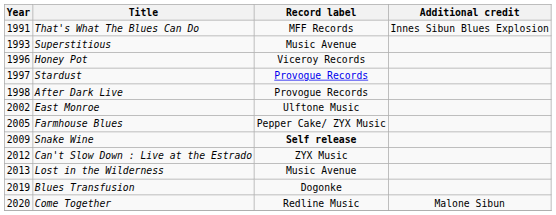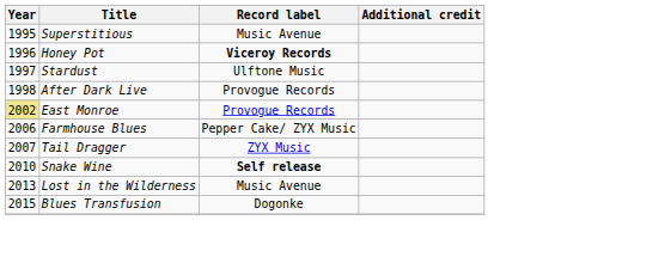 <table class="wikitable sortable">
 <tr>
 <th>Year</th>
 <th>Title</th>
 <th>Record label</th>
 <th>Additional credit</th>
 </tr>
 <tr>
-<td>1991</td>
-<td><em>That's What The Blues Can Do</em></td>
-<td style="text-align:center;">MFF Records</td>
-<td style="text-align:center;">Innes Sibun Blues Explosion</td>
-</tr>
-<tr>
-<td>1993</td>
+<td>1995</td>
 <td><em>Superstitious</em></td>
 <td style="text-align:center;">Music Avenue</td>
 <td></td>
 </tr>
 <tr>
 <td>1996</td>
 <td><em>Honey Pot</em></td>
-<td style="text-align:center;">Viceroy Records</td>
+<td style="text-align:center;"><strong>Viceroy Records</strong></td>
 <td></td>
 </tr>
 <tr>
 <td>1997</td>
 <td><em>Stardust</em></td>
-<td style="text-align:center;"><a href='#'>Provogue Records</a></td>
+<td style="text-align:center;">Ulftone Music</td>
 <td></td>
 </tr>
 <tr>
 <td>1998</td>
 <td><em>After Dark Live</em></td>
 <td style="text-align:center;">Provogue Records</td>
 <td></td>
 </tr>
 <tr>
-<td>2002</td>
+<td style="background: khaki;">2002</td>
 <td><em>East Monroe</em></td>
-<td style="text-align:center;">Ulftone Music</td>
+<td style="text-align:center;"><a href='#'>Provogue Records</a></td>
 <td></td>
 </tr>
 <tr>
-<td>2005</td>
+<td>2006</td>
 <td><em>Farmhouse Blues</em></td>
 <td style="text-align:center;">Pepper Cake/ ZYX Music</td>
 <td></td>
 </tr>
 <tr>
-<td>2009</td>
-<td><em>Snake Wine</em></td>
-<td style="text-align:center;"><strong>Self release</strong></td>
+<td>2007</td>
+<td><em>Tail Dragger</em></td>
+<td style="text-align:center;"><a href='#'>ZYX Music</a></td>
 <td></td>
 </tr>
 <tr>
-<td>2012</td>
-<td><em>Can't Slow Down : Live at the Estrado</em></td>
-<td style="text-align:center;">ZYX Music</td>
+<td>2010</td>
+<td><em>Snake Wine</em></td>
+<td style="text-align:center;"><strong>Self release</strong></td>
 <td></td>
 </tr>
 <tr>
 <td>2013</td>
 <td><em>Lost in the Wilderness</em></td>
 <td style="text-align:center;">Music Avenue</td>
 <td></td>
 </tr>
 <tr>
-<td>2019</td>
+<td>2015</td>
 <td><em>Blues Transfusion</em></td>
 <td style="text-align:center;">Dogonke</td>
 <td></td>
 </tr>
 <tr>
-<td>2020</td>
-<td><em>Come Together</em></td>
-<td style="text-align:center;">Redline Music</td>
-<td style="text-align:center;">Malone Sibun</td>
-</tr>
-<tr>
 </tr>
 </table>
